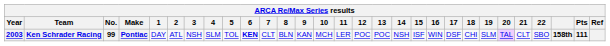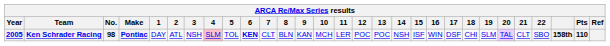 <table class="wikitable" style="text-align:center; font-size:75%">
 <tr>
 <th colspan=29><a href='#'>ARCA Re/Max Series</a> results</th>
 </tr>
 <tr>
 <th>Year</th>
 <th>Team</th>
 <th>No.</th>
 <th>Make</th>
 <th>1</th>
 <th>2</th>
 <th>3</th>
 <th>4</th>
 <th>5</th>
 <th>6</th>
 <th>7</th>
 <th>8</th>
 <th>9</th>
 <th>10</th>
 <th>11</th>
 <th>12</th>
 <th>13</th>
 <th>14</th>
 <th>15</th>
 <th>16</th>
 <th>17</th>
 <th>18</th>
 <th>19</th>
 <th>20</th>
 <th>21</th>
 <th>22</th>
 <th></th>
 <th>Pts</th>
 <th>Ref</th>
 </tr>
 <tr>
-<th><a href='#'>2003</a></th>
+<th><a href='#'>2005</a></th>
 <th><a href='#'>Ken Schrader Racing</a></th>
-<th>99</th>
+<th>98</th>
 <th><a href='#'>Pontiac</a></th>
 <td><a href='#'>DAY</a></td>
 <td><a href='#'>ATL</a></td>
 <td><a href='#'>NSH</a></td>
-<td><a href='#'>SLM</a></td>
+<td style="background: pink;"><a href='#'>SLM</a></td>
 <td><a href='#'>TOL</a></td>
 <td><strong><a href='#'>KEN</a></strong></td>
 <td><a href='#'>CLT</a></td>
 <td><a href='#'>BLN</a></td>
 <td><a href='#'>KAN</a></td>
 <td><a href='#'>MCH</a></td>
 <td><a href='#'>LER</a></td>
 <td><a href='#'>POC</a></td>
 <td><a href='#'>POC</a></td>
 <td><a href='#'>NSH</a></td>
 <td><a href='#'>ISF</a></td>
 <td><a href='#'>WIN</a></td>
 <td><a href='#'>DSF</a></td>
 <td><a href='#'>CHI</a></td>
 <td><a href='#'>SLM</a></td>
 <td style="background:#EFCFFF;"><a href='#'>TAL</a><br></td>
 <td><a href='#'>CLT</a></td>
 <td><a href='#'>SBO</a></td>
 <th>158th</th>
-<th>111</th>
+<th>110</th>
 <th></th>
 </tr>
 </table>
